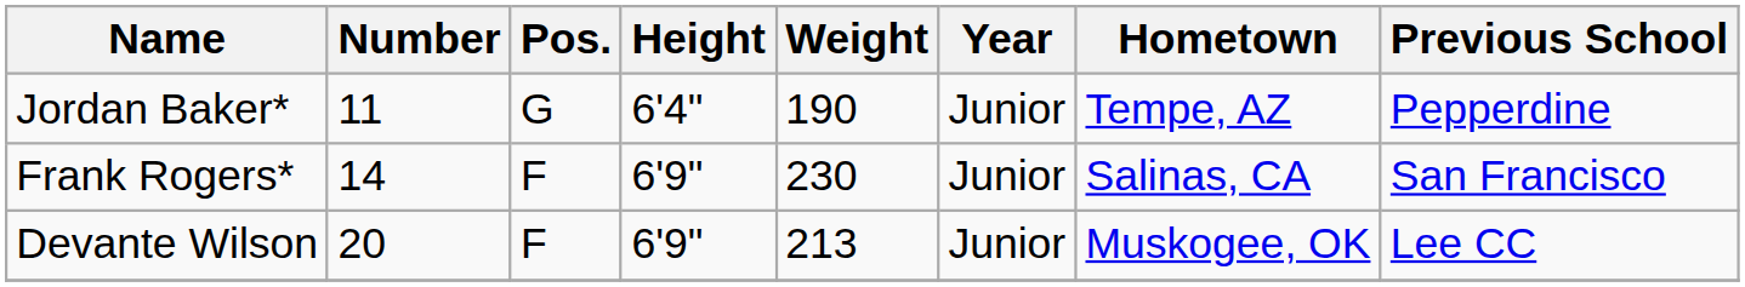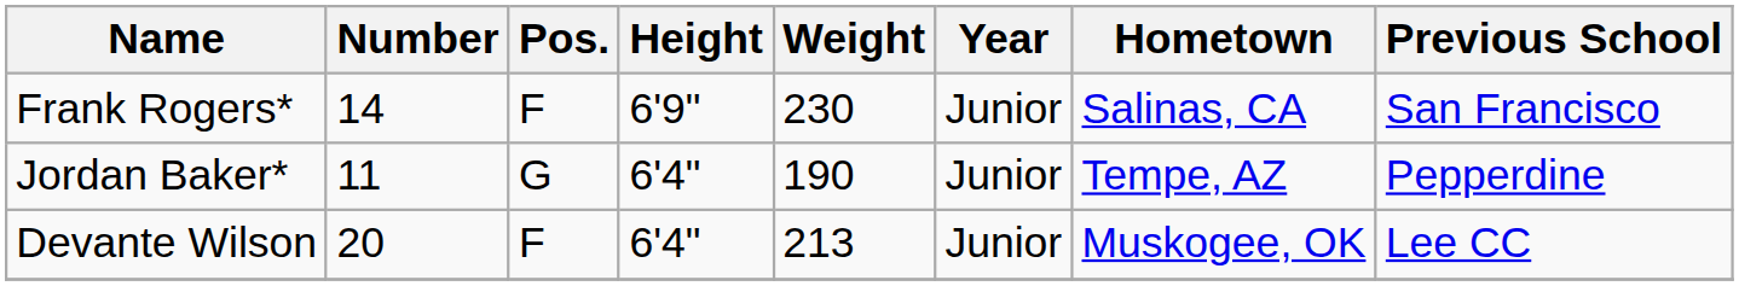 <table class="wikitable sortable" border="1">
 <tr>
 <th>Name</th>
 <th>Number</th>
 <th>Pos.</th>
 <th>Height</th>
 <th>Weight</th>
 <th>Year</th>
 <th>Hometown</th>
 <th class="unsortable">Previous School</th>
 </tr>
 <tr>
+<td sortname>Frank Rogers*</td>
+<td>14</td>
+<td>F</td>
+<td>6'9"</td>
+<td>230</td>
+<td>Junior</td>
+<td><a href='#'>Salinas, CA</a></td>
+<td><a href='#'>San Francisco</a></td>
+</tr>
+<tr>
 <td sortname>Jordan Baker*</td>
 <td>11</td>
 <td>G</td>
 <td>6'4"</td>
 <td>190</td>
 <td>Junior</td>
 <td><a href='#'>Tempe, AZ</a></td>
 <td><a href='#'>Pepperdine</a></td>
 </tr>
 <tr>
-<td sortname>Frank Rogers*</td>
-<td>14</td>
-<td>F</td>
-<td>6'9"</td>
-<td>230</td>
-<td>Junior</td>
-<td><a href='#'>Salinas, CA</a></td>
-<td><a href='#'>San Francisco</a></td>
-</tr>
-<tr>
 <td sortname>Devante Wilson</td>
 <td>20</td>
 <td>F</td>
-<td>6'9"</td>
+<td>6'4"</td>
 <td>213</td>
 <td>Junior</td>
 <td><a href='#'>Muskogee, OK</a></td>
 <td><a href='#'>Lee CC</a></td>
 </tr>
 <tr>
 </tr>
 </table>
